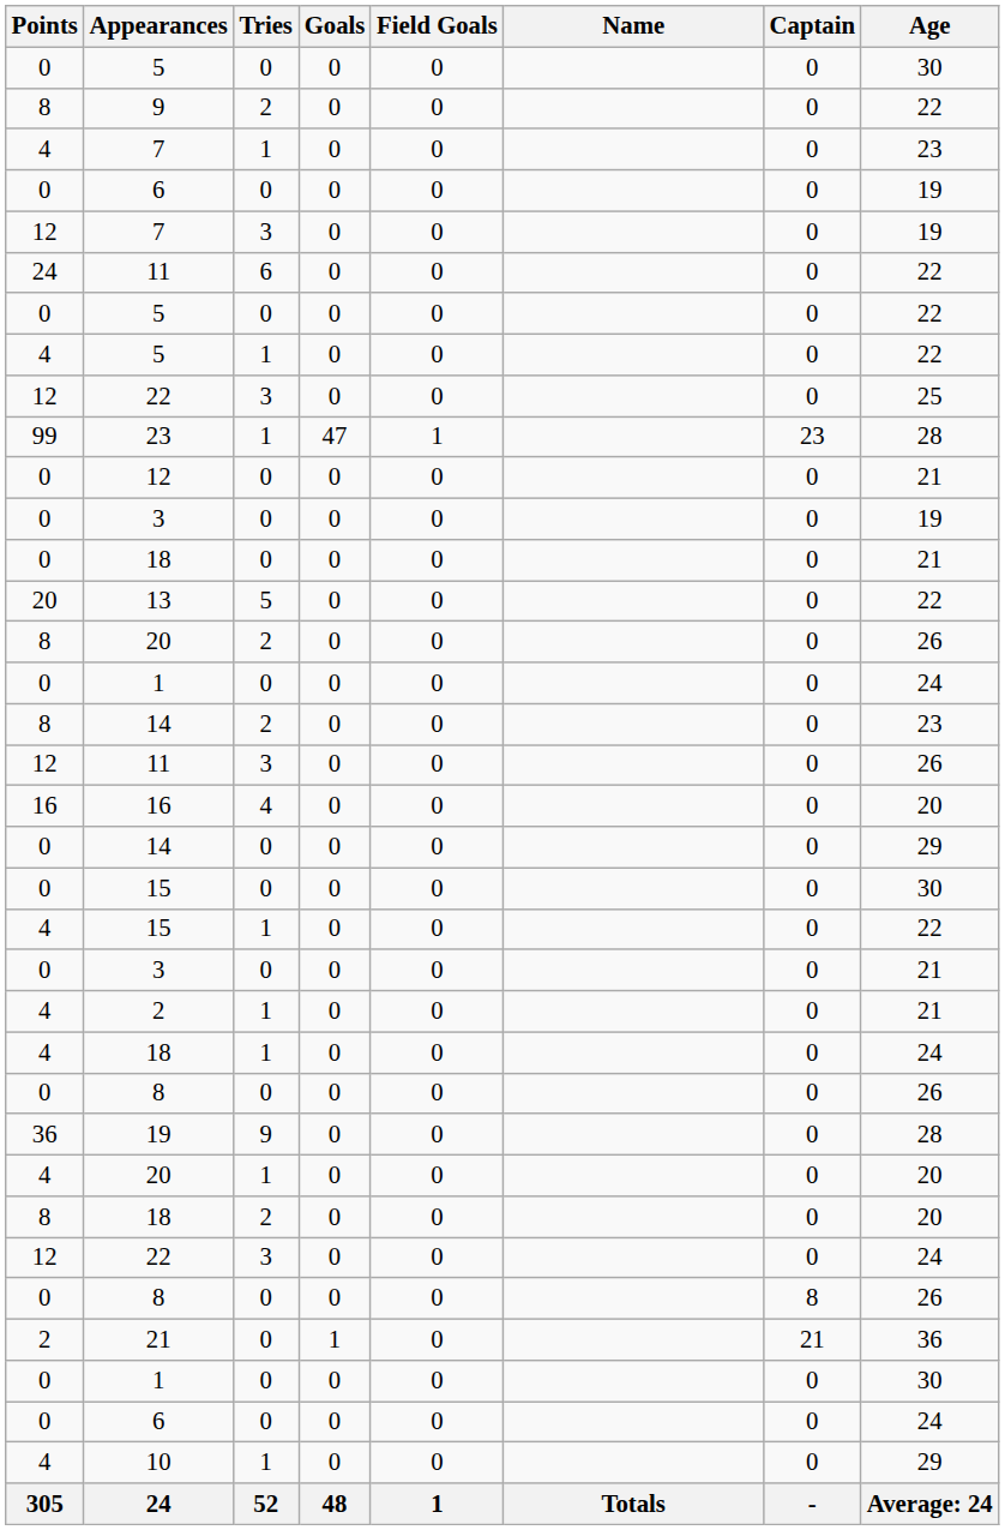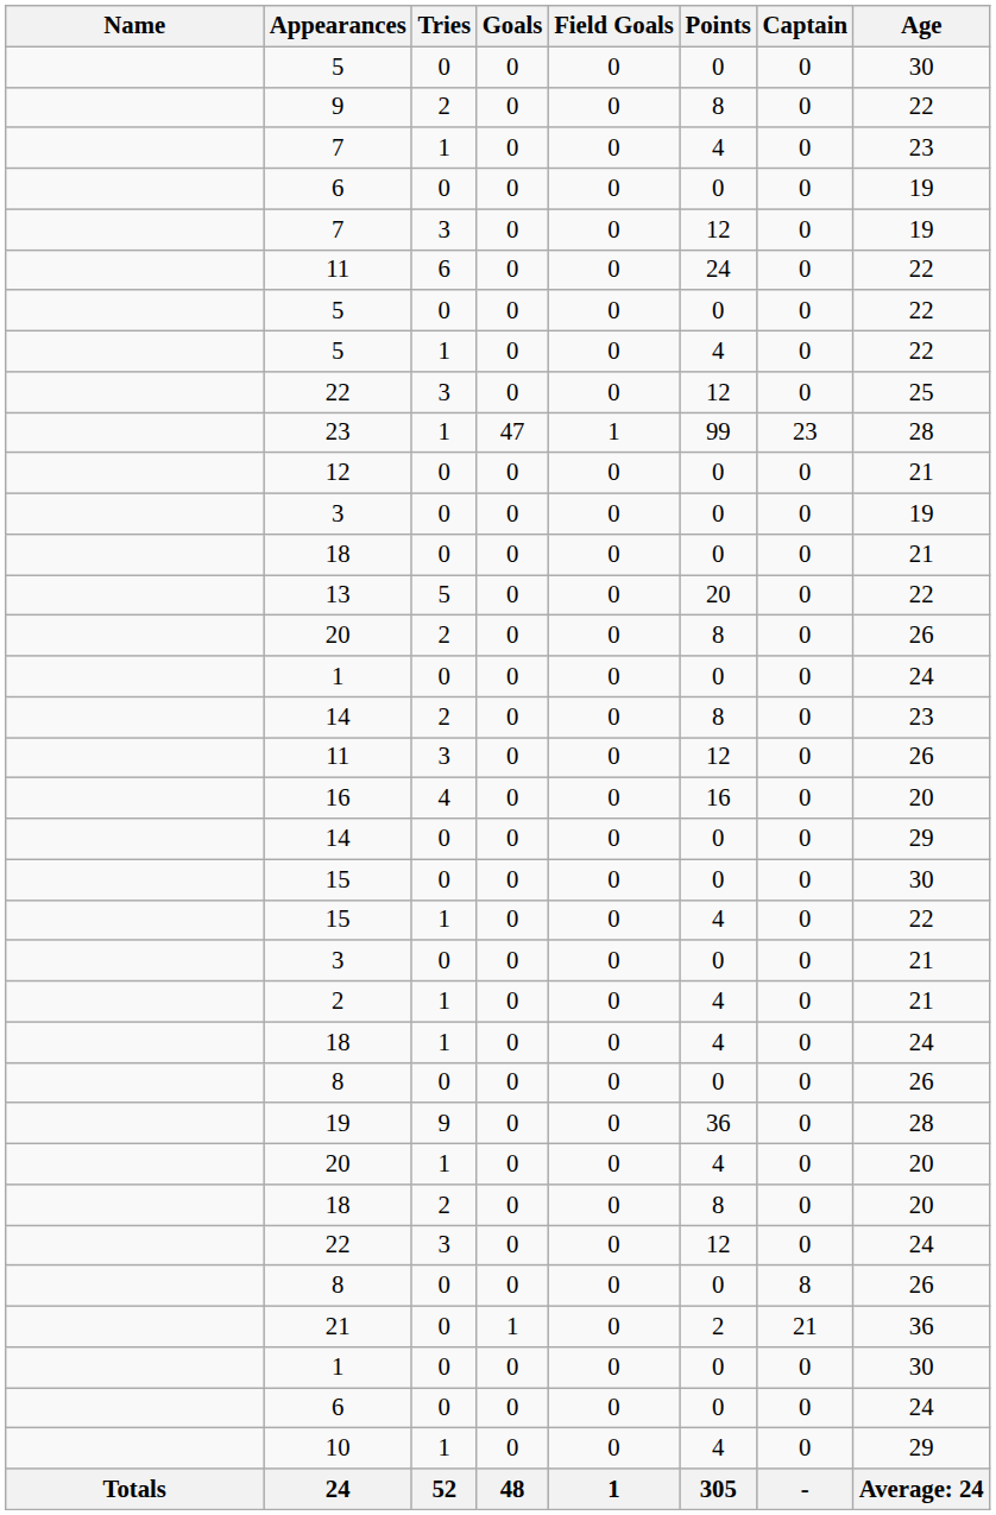 <table class="wikitable sortable" style="text-align: center; font-size:90%">
 <tr>
-<th>Points</th>
+<th style="width:10em">Name</th>
 <th>Appearances</th>
 <th>Tries</th>
 <th>Goals</th>
 <th>Field Goals</th>
-<th style="width:10em">Name</th>
+<th>Points</th>
 <th>Captain</th>
 <th>Age</th>
 </tr>
 <tr>
-<td>0</td>
+<td></td>
 <td>5</td>
 <td>0</td>
 <td>0</td>
 <td>0</td>
-<td></td>
+<td>0</td>
 <td>0</td>
 <td>30</td>
 </tr>
 <tr>
-<td>8</td>
+<td></td>
 <td>9</td>
 <td>2</td>
 <td>0</td>
 <td>0</td>
-<td></td>
+<td>8</td>
 <td>0</td>
 <td>22</td>
 </tr>
 <tr>
-<td>4</td>
+<td></td>
 <td>7</td>
 <td>1</td>
 <td>0</td>
 <td>0</td>
-<td></td>
+<td>4</td>
 <td>0</td>
 <td>23</td>
 </tr>
 <tr>
-<td>0</td>
+<td></td>
 <td>6</td>
 <td>0</td>
 <td>0</td>
 <td>0</td>
-<td></td>
+<td>0</td>
 <td>0</td>
 <td>19</td>
 </tr>
 <tr>
-<td>12</td>
+<td></td>
 <td>7</td>
 <td>3</td>
 <td>0</td>
 <td>0</td>
-<td></td>
+<td>12</td>
 <td>0</td>
 <td>19</td>
 </tr>
 <tr>
-<td>24</td>
+<td></td>
 <td>11</td>
 <td>6</td>
 <td>0</td>
 <td>0</td>
-<td></td>
+<td>24</td>
 <td>0</td>
 <td>22</td>
 </tr>
 <tr>
-<td>0</td>
+<td></td>
 <td>5</td>
 <td>0</td>
 <td>0</td>
 <td>0</td>
-<td></td>
+<td>0</td>
 <td>0</td>
 <td>22</td>
 </tr>
 <tr>
-<td>4</td>
+<td></td>
 <td>5</td>
 <td>1</td>
 <td>0</td>
 <td>0</td>
-<td></td>
+<td>4</td>
 <td>0</td>
 <td>22</td>
 </tr>
 <tr>
-<td>12</td>
+<td></td>
 <td>22</td>
 <td>3</td>
 <td>0</td>
 <td>0</td>
-<td></td>
+<td>12</td>
 <td>0</td>
 <td>25</td>
 </tr>
 <tr>
-<td>99</td>
+<td></td>
 <td>23</td>
 <td>1</td>
 <td>47</td>
 <td>1</td>
-<td></td>
+<td>99</td>
 <td>23</td>
 <td>28</td>
 </tr>
 <tr>
-<td>0</td>
+<td></td>
 <td>12</td>
 <td>0</td>
 <td>0</td>
 <td>0</td>
-<td></td>
+<td>0</td>
 <td>0</td>
 <td>21</td>
 </tr>
 <tr>
-<td>0</td>
+<td></td>
 <td>3</td>
 <td>0</td>
 <td>0</td>
 <td>0</td>
-<td></td>
+<td>0</td>
 <td>0</td>
 <td>19</td>
 </tr>
 <tr>
-<td>0</td>
+<td></td>
 <td>18</td>
 <td>0</td>
 <td>0</td>
 <td>0</td>
-<td></td>
+<td>0</td>
 <td>0</td>
 <td>21</td>
 </tr>
 <tr>
-<td>20</td>
+<td></td>
 <td>13</td>
 <td>5</td>
 <td>0</td>
 <td>0</td>
-<td></td>
+<td>20</td>
 <td>0</td>
 <td>22</td>
 </tr>
 <tr>
-<td>8</td>
+<td></td>
 <td>20</td>
 <td>2</td>
 <td>0</td>
 <td>0</td>
-<td></td>
+<td>8</td>
 <td>0</td>
 <td>26</td>
 </tr>
 <tr>
-<td>0</td>
+<td></td>
 <td>1</td>
 <td>0</td>
 <td>0</td>
 <td>0</td>
-<td></td>
+<td>0</td>
 <td>0</td>
 <td>24</td>
 </tr>
 <tr>
-<td>8</td>
+<td></td>
 <td>14</td>
 <td>2</td>
 <td>0</td>
 <td>0</td>
-<td></td>
+<td>8</td>
 <td>0</td>
 <td>23</td>
 </tr>
 <tr>
-<td>12</td>
+<td></td>
 <td>11</td>
 <td>3</td>
 <td>0</td>
 <td>0</td>
-<td></td>
+<td>12</td>
 <td>0</td>
 <td>26</td>
 </tr>
 <tr>
-<td>16</td>
+<td></td>
 <td>16</td>
 <td>4</td>
 <td>0</td>
 <td>0</td>
-<td></td>
+<td>16</td>
 <td>0</td>
 <td>20</td>
 </tr>
 <tr>
-<td>0</td>
+<td></td>
 <td>14</td>
 <td>0</td>
 <td>0</td>
 <td>0</td>
-<td></td>
+<td>0</td>
 <td>0</td>
 <td>29</td>
 </tr>
 <tr>
-<td>0</td>
+<td></td>
 <td>15</td>
 <td>0</td>
 <td>0</td>
 <td>0</td>
-<td></td>
+<td>0</td>
 <td>0</td>
 <td>30</td>
 </tr>
 <tr>
-<td>4</td>
+<td></td>
 <td>15</td>
 <td>1</td>
 <td>0</td>
 <td>0</td>
-<td></td>
+<td>4</td>
 <td>0</td>
 <td>22</td>
 </tr>
 <tr>
-<td>0</td>
+<td></td>
 <td>3</td>
 <td>0</td>
 <td>0</td>
 <td>0</td>
-<td></td>
+<td>0</td>
 <td>0</td>
 <td>21</td>
 </tr>
 <tr>
-<td>4</td>
+<td></td>
 <td>2</td>
 <td>1</td>
 <td>0</td>
 <td>0</td>
-<td></td>
+<td>4</td>
 <td>0</td>
 <td>21</td>
 </tr>
 <tr>
-<td>4</td>
+<td></td>
 <td>18</td>
 <td>1</td>
 <td>0</td>
 <td>0</td>
-<td></td>
+<td>4</td>
 <td>0</td>
 <td>24</td>
 </tr>
 <tr>
-<td>0</td>
+<td></td>
 <td>8</td>
 <td>0</td>
 <td>0</td>
 <td>0</td>
-<td></td>
+<td>0</td>
 <td>0</td>
 <td>26</td>
 </tr>
 <tr>
-<td>36</td>
+<td></td>
 <td>19</td>
 <td>9</td>
 <td>0</td>
 <td>0</td>
-<td></td>
+<td>36</td>
 <td>0</td>
 <td>28</td>
 </tr>
 <tr>
-<td>4</td>
+<td></td>
 <td>20</td>
 <td>1</td>
 <td>0</td>
 <td>0</td>
-<td></td>
+<td>4</td>
 <td>0</td>
 <td>20</td>
 </tr>
 <tr>
-<td>8</td>
+<td></td>
 <td>18</td>
 <td>2</td>
 <td>0</td>
 <td>0</td>
-<td></td>
+<td>8</td>
 <td>0</td>
 <td>20</td>
 </tr>
 <tr>
-<td>12</td>
+<td></td>
 <td>22</td>
 <td>3</td>
 <td>0</td>
 <td>0</td>
-<td></td>
+<td>12</td>
 <td>0</td>
 <td>24</td>
 </tr>
 <tr>
-<td>0</td>
+<td></td>
 <td>8</td>
 <td>0</td>
 <td>0</td>
 <td>0</td>
-<td></td>
+<td>0</td>
 <td>8</td>
 <td>26</td>
 </tr>
 <tr>
-<td>2</td>
+<td></td>
 <td>21</td>
 <td>0</td>
 <td>1</td>
 <td>0</td>
-<td></td>
+<td>2</td>
 <td>21</td>
 <td>36</td>
 </tr>
 <tr>
-<td>0</td>
+<td></td>
 <td>1</td>
 <td>0</td>
 <td>0</td>
 <td>0</td>
-<td></td>
+<td>0</td>
 <td>0</td>
 <td>30</td>
 </tr>
 <tr>
-<td>0</td>
+<td></td>
 <td>6</td>
 <td>0</td>
 <td>0</td>
 <td>0</td>
-<td></td>
+<td>0</td>
 <td>0</td>
 <td>24</td>
 </tr>
 <tr>
-<td>4</td>
+<td></td>
 <td>10</td>
 <td>1</td>
 <td>0</td>
 <td>0</td>
-<td></td>
+<td>4</td>
 <td>0</td>
 <td>29</td>
 </tr>
 <tr class="sortbottom">
-<th>305</th>
+<th>Totals</th>
 <th>24</th>
 <th>52</th>
 <th>48</th>
 <th>1</th>
-<th>Totals</th>
+<th>305</th>
 <th>-</th>
 <th>Average: 24</th>
 </tr>
 </table>
